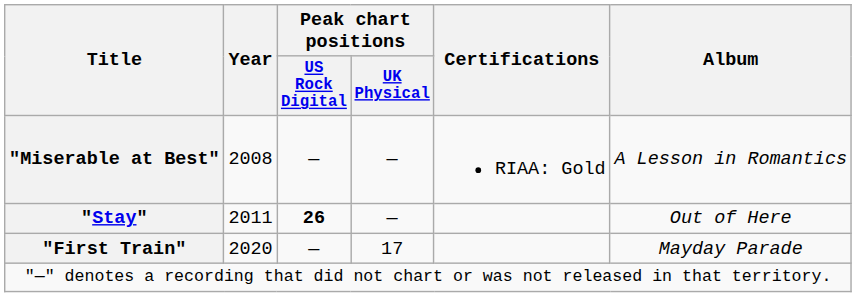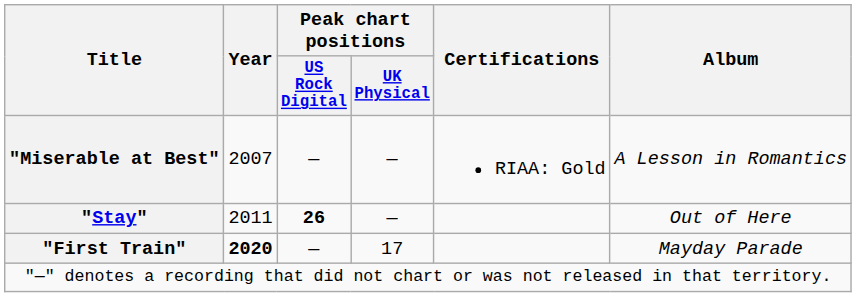 <table class="wikitable plainrowheaders" style="text-align:center;">
 <tr>
 <th scope=col rowspan="2">Title</th>
 <th scope=col rowspan="2">Year</th>
 <th scope=col colspan="2">Peak chart positions</th>
 <th scope=col rowspan="2">Certifications</th>
 <th scope=col rowspan="2">Album</th>
 </tr>
 <tr>
 <th style="width:3em;font-size:85%;"><a href='#'>US<br>Rock<br>Digital</a><br></th>
 <th style="width:3em;font-size:85%;"><a href='#'>UK<br>Physical</a><br></th>
 </tr>
 <tr>
 <th scope="row">"Miserable at Best"</th>
-<td>2008</td>
+<td>2007</td>
 <td>—</td>
 <td>—</td>
 <td><br><ul><li>RIAA: Gold</li></ul></td>
 <td><em>A Lesson in Romantics</em></td>
 </tr>
 <tr>
 <th scope="row">"<a href='#'>Stay</a>"</th>
 <td>2011</td>
 <td><strong>26</strong></td>
 <td>—</td>
 <td></td>
 <td><em>Out of Here</em></td>
 </tr>
 <tr>
 <th scope="row">"First Train"</th>
-<td>2020</td>
+<td><strong>2020</strong></td>
 <td>—</td>
 <td>17</td>
 <td></td>
 <td><em>Mayday Parade</em></td>
 </tr>
 <tr>
 <td colspan="10" style="font-size:90%">"—" denotes a recording that did not chart or was not released in that territory.</td>
 </tr>
 </table>
